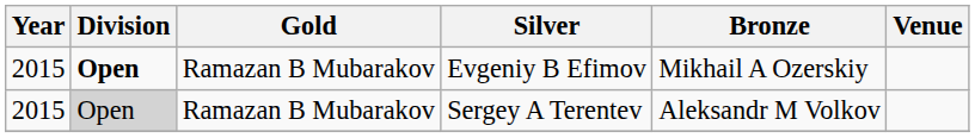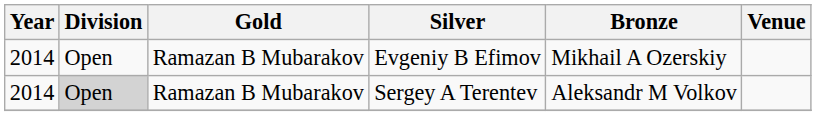 <table class="wikitable sortable" style="text-align: left;">
 <tr>
 <th>Year</th>
 <th>Division</th>
 <th> Gold</th>
 <th> Silver</th>
 <th> Bronze</th>
 <th>Venue</th>
 </tr>
 <tr>
-<td>2015</td>
-<td><strong>Open</strong></td>
+<td>2014</td>
+<td>Open</td>
 <td>Ramazan B Mubarakov</td>
 <td>Evgeniy B Efimov</td>
 <td>Mikhail A Ozerskiy</td>
 <td></td>
 </tr>
 <tr>
-<td>2015</td>
+<td>2014</td>
 <td style="background: lightgrey;">Open</td>
 <td>Ramazan B Mubarakov</td>
 <td>Sergey A Terentev</td>
 <td>Aleksandr M Volkov</td>
 <td></td>
 </tr>
 <tr>
 </tr>
 </table>
